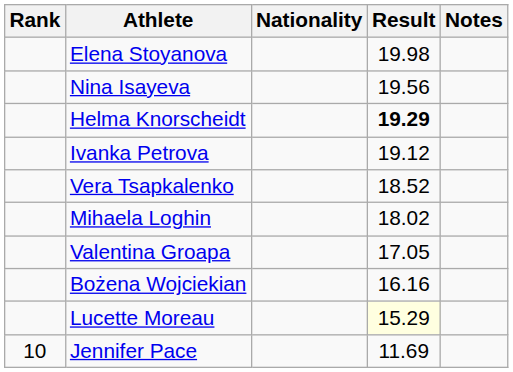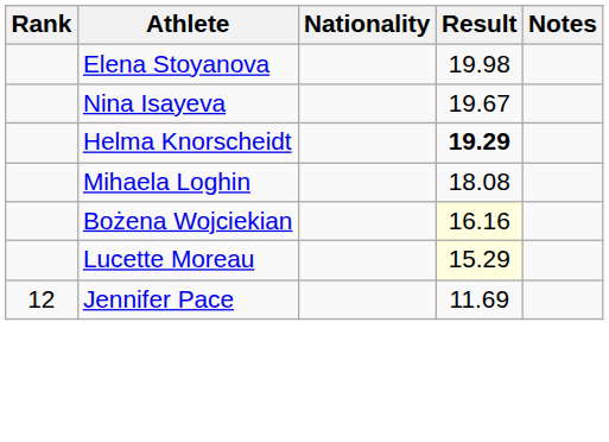 <table class="wikitable sortable" style="text-align:center">
 <tr>
 <th>Rank</th>
 <th>Athlete</th>
 <th>Nationality</th>
 <th>Result</th>
 <th>Notes</th>
 </tr>
 <tr>
 <td></td>
 <td align=left><a href='#'>Elena Stoyanova</a></td>
 <td align=left></td>
 <td>19.98</td>
 <td></td>
 </tr>
 <tr>
 <td></td>
 <td align=left><a href='#'>Nina Isayeva</a></td>
 <td align=left></td>
-<td>19.56</td>
+<td>19.67</td>
 <td></td>
 </tr>
 <tr>
 <td></td>
 <td align=left><a href='#'>Helma Knorscheidt</a></td>
 <td align=left></td>
 <td><strong>19.29</strong></td>
 <td></td>
 </tr>
 <tr>
 <td></td>
-<td align=left><a href='#'>Ivanka Petrova</a></td>
-<td align=left></td>
-<td>19.12</td>
-<td></td>
-</tr>
-<tr>
-<td></td>
-<td align=left><a href='#'>Vera Tsapkalenko</a></td>
-<td align=left></td>
-<td>18.52</td>
-<td></td>
-</tr>
-<tr>
-<td></td>
 <td align=left><a href='#'>Mihaela Loghin</a></td>
 <td align=left></td>
-<td>18.02</td>
-<td></td>
-</tr>
-<tr>
-<td></td>
-<td align=left><a href='#'>Valentina Groapa</a></td>
-<td align=left></td>
-<td>17.05</td>
+<td>18.08</td>
 <td></td>
 </tr>
 <tr>
 <td></td>
 <td align=left><a href='#'>Bożena Wojciekian</a></td>
 <td align=left></td>
-<td>16.16</td>
+<td style="background: lightyellow;">16.16</td>
 <td></td>
 </tr>
 <tr>
 <td></td>
 <td align=left><a href='#'>Lucette Moreau</a></td>
 <td align=left></td>
 <td style="background: lightyellow;">15.29</td>
 <td></td>
 </tr>
 <tr>
-<td>10</td>
+<td>12</td>
 <td align=left><a href='#'>Jennifer Pace</a></td>
 <td align=left></td>
 <td>11.69</td>
 <td></td>
 </tr>
 </table>
